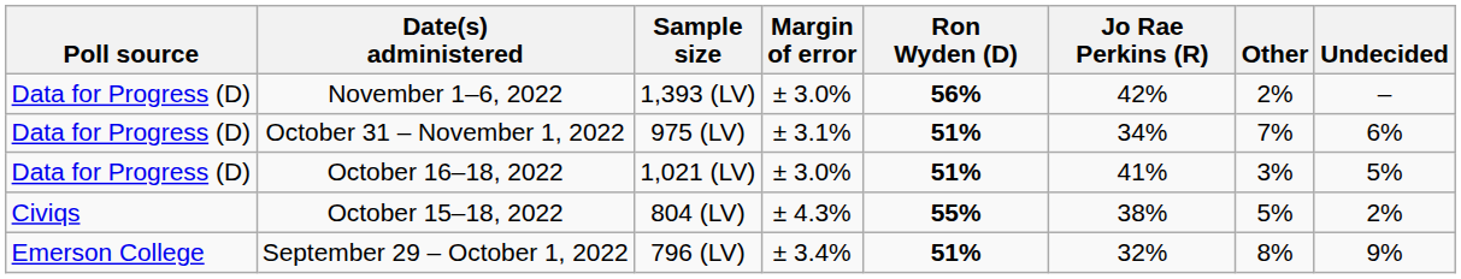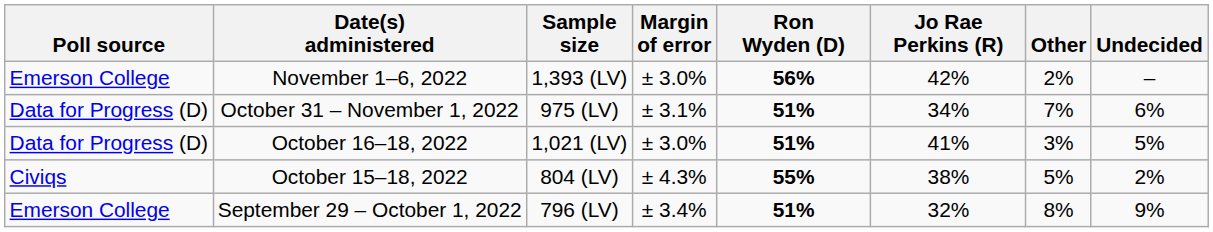 <table class="wikitable" style="font-size:90%;text-align:center;">
 <tr valign=bottom>
 <th>Poll source</th>
 <th>Date(s)<br>administered</th>
 <th>Sample<br>size</th>
 <th>Margin<br>of error</th>
 <th style="width:100px;">Ron<br>Wyden (D)</th>
 <th style="width:100px;">Jo Rae<br>Perkins (R)</th>
 <th>Other</th>
 <th>Undecided</th>
 </tr>
 <tr>
-<td style="text-align:left;"><a href='#'>Data for Progress</a> (D)</td>
+<td style="text-align:left;"><a href='#'>Emerson College</a></td>
 <td>November 1–6, 2022</td>
 <td>1,393 (LV)</td>
 <td>± 3.0%</td>
 <td><strong>56%</strong></td>
 <td>42%</td>
 <td>2%</td>
 <td>–</td>
 </tr>
 <tr>
 <td style="text-align:left;"><a href='#'>Data for Progress</a> (D)</td>
 <td>October 31 – November 1, 2022</td>
 <td>975 (LV)</td>
 <td>± 3.1%</td>
 <td><strong>51%</strong></td>
 <td>34%</td>
 <td>7%</td>
 <td>6%</td>
 </tr>
 <tr>
 <td style="text-align:left;"><a href='#'>Data for Progress</a> (D)</td>
 <td>October 16–18, 2022</td>
 <td>1,021 (LV)</td>
 <td>± 3.0%</td>
 <td><strong>51%</strong></td>
 <td>41%</td>
 <td>3%</td>
 <td>5%</td>
 </tr>
 <tr>
 <td style="text-align:left;"><a href='#'>Civiqs</a></td>
 <td>October 15–18, 2022</td>
 <td>804 (LV)</td>
 <td>± 4.3%</td>
 <td><strong>55%</strong></td>
 <td>38%</td>
 <td>5%</td>
 <td>2%</td>
 </tr>
 <tr>
 <td style="text-align:left;"><a href='#'>Emerson College</a></td>
 <td>September 29 – October 1, 2022</td>
 <td>796 (LV)</td>
 <td>± 3.4%</td>
 <td><strong>51%</strong></td>
 <td>32%</td>
 <td>8%</td>
 <td>9%</td>
 </tr>
 </table>
